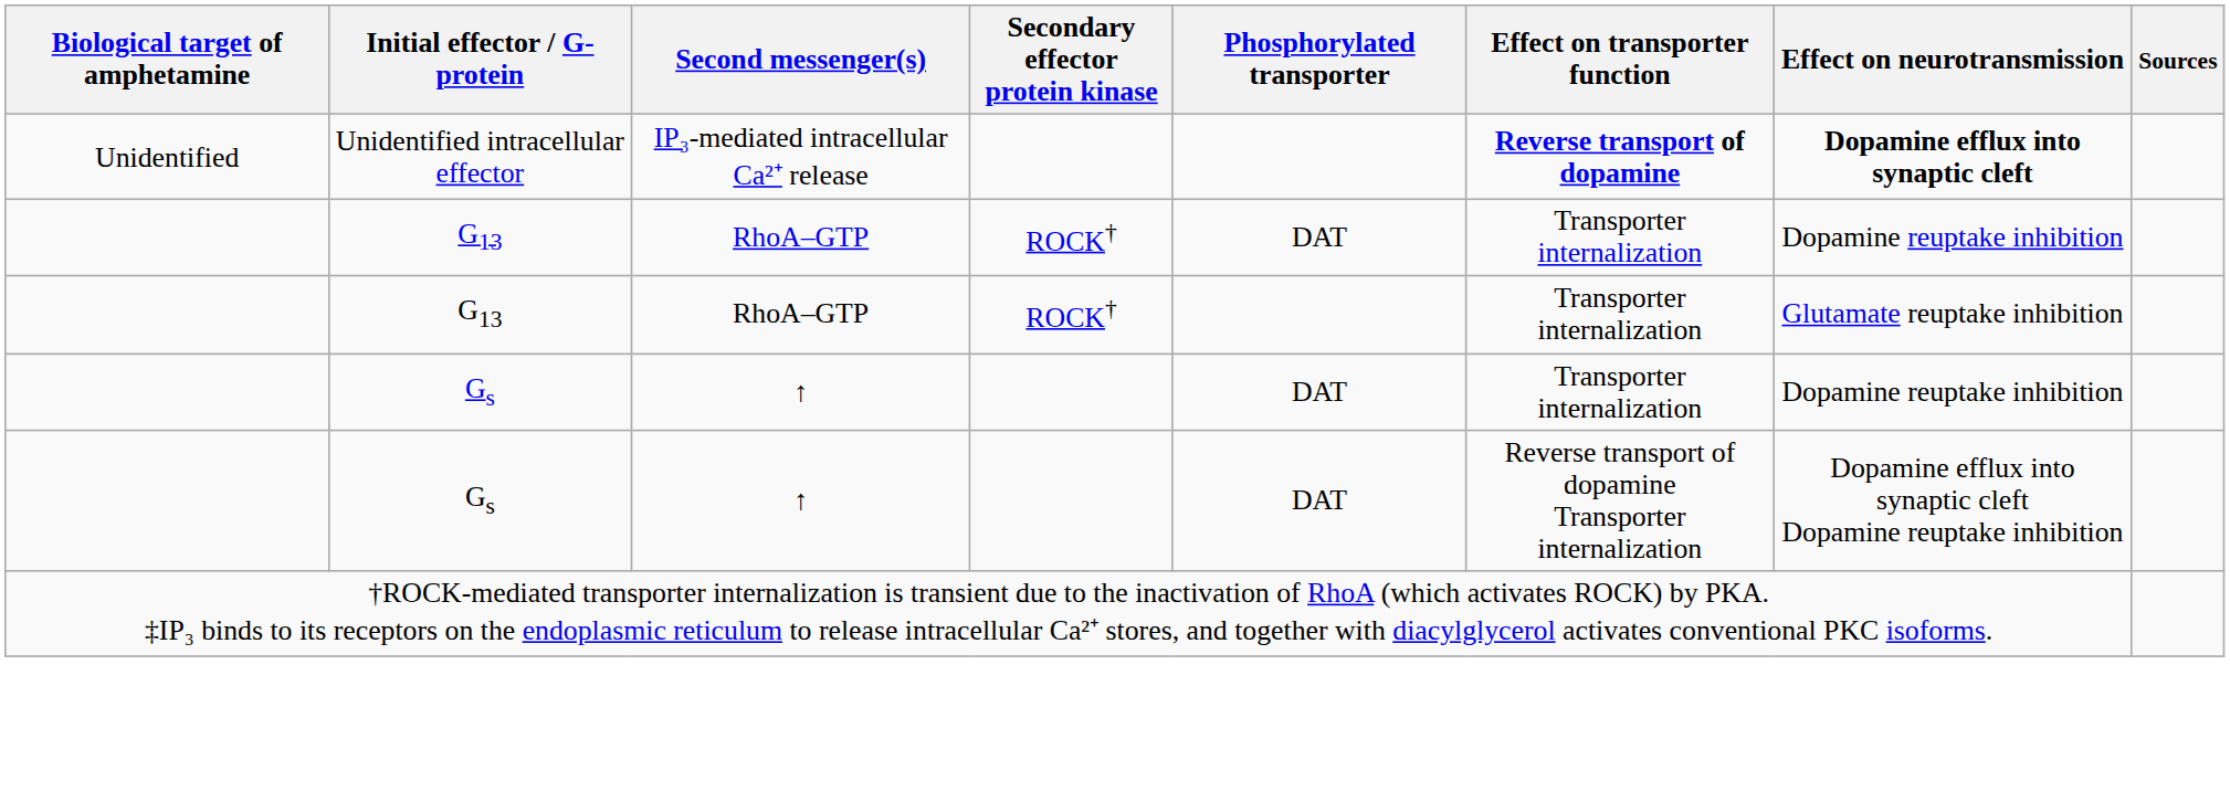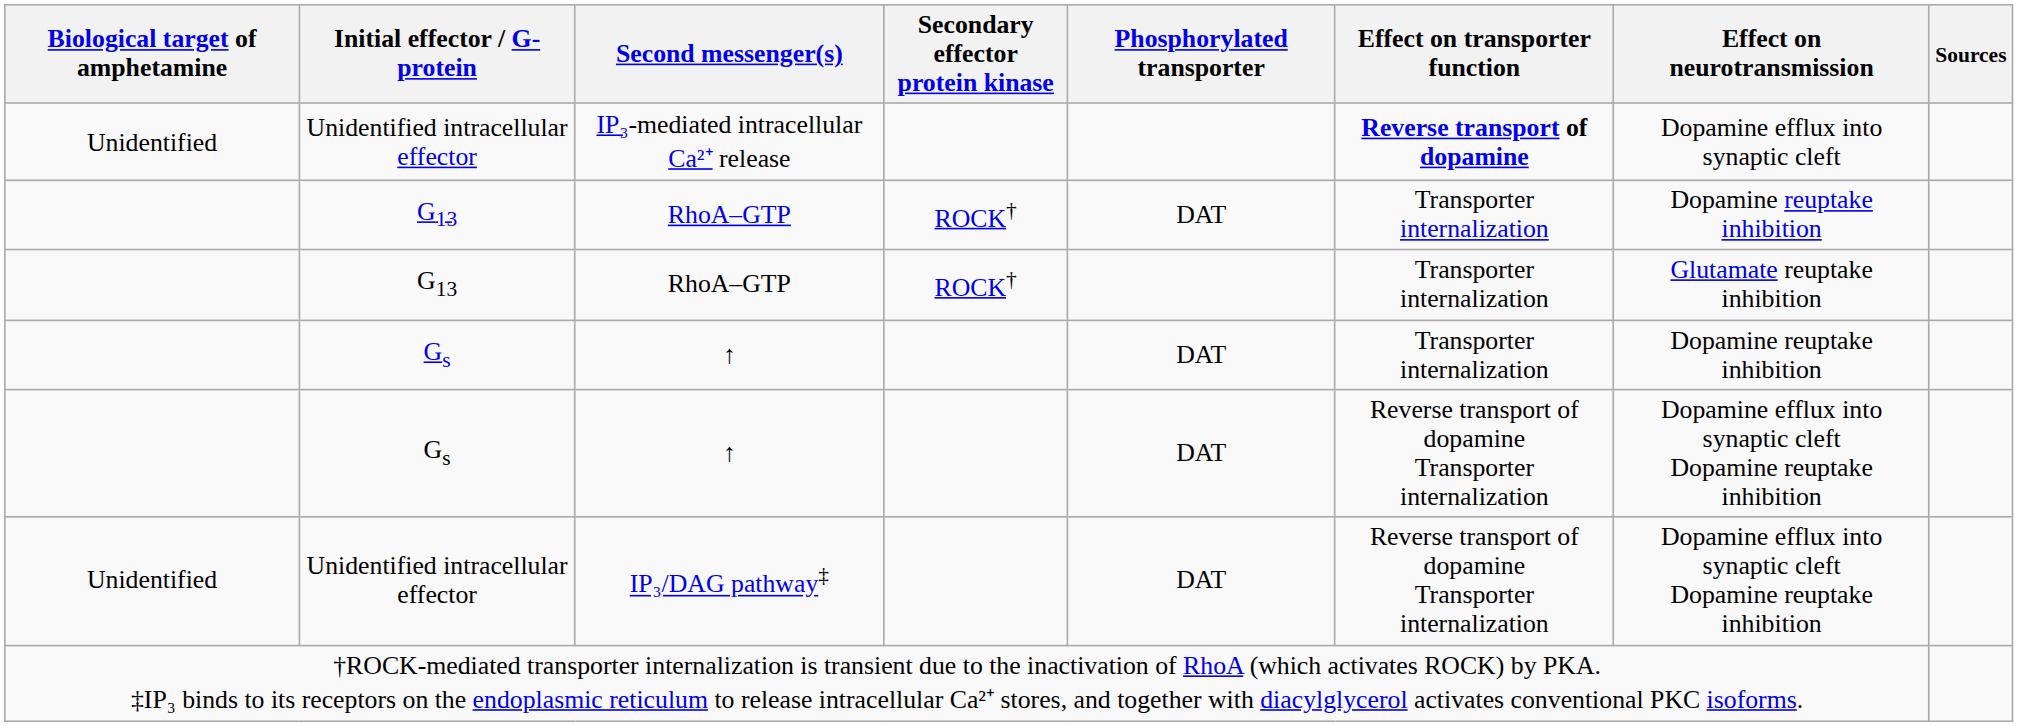 <table class="wikitable" style="text-align: center;">
 <tr>
 <th><a href='#'>Biological target</a> of amphetamine</th>
 <th>Initial effector / <a href='#'>G-protein</a></th>
 <th><a href='#'>Second messenger(s)</a></th>
 <th>Secondary effector<br><a href='#'>protein kinase</a></th>
 <th><a href='#'>Phosphorylated</a> transporter</th>
 <th>Effect on transporter function</th>
 <th>Effect on neurotransmission</th>
 <th><small>Sources</small></th>
 </tr>
 <tr>
 <td>Unidentified</td>
 <td>Unidentified intracellular <a href='#'>effector</a></td>
 <td><a href='#'>IP₃</a>-mediated intracellular <a href='#'>Ca²⁺</a> release</td>
 <td></td>
 <td></td>
 <td><strong><a href='#'>Reverse transport</a> of <a href='#'>dopamine</a></strong></td>
-<td><strong>Dopamine efflux into synaptic cleft</strong></td>
+<td>Dopamine efflux into synaptic cleft</td>
 <td></td>
 </tr>
 <tr>
 <td></td>
 <td><a href='#'>G<sub>13</sub></a></td>
 <td><a href='#'>RhoA–GTP</a></td>
 <td><a href='#'>ROCK</a><sup>†</sup></td>
 <td>DAT</td>
 <td>Transporter <a href='#'>internalization</a></td>
 <td>Dopamine <a href='#'>reuptake inhibition</a></td>
 <td></td>
 </tr>
 <tr>
 <td></td>
 <td>G<sub>13</sub></td>
 <td>RhoA–GTP</td>
 <td><a href='#'>ROCK</a><sup>†</sup></td>
 <td></td>
 <td>Transporter internalization</td>
 <td><a href='#'>Glutamate</a> reuptake inhibition</td>
 <td></td>
 </tr>
 <tr>
 <td></td>
 <td><a href='#'>G<sub>s</sub></a></td>
 <td>↑ </td>
 <td></td>
 <td>DAT</td>
 <td>Transporter internalization</td>
 <td>Dopamine reuptake inhibition</td>
 <td></td>
 </tr>
 <tr>
 <td></td>
 <td>G<sub>s</sub></td>
 <td>↑ </td>
 <td></td>
 <td>DAT</td>
 <td>Reverse transport of dopamine<br>Transporter internalization</td>
 <td>Dopamine efflux into synaptic cleft<br>Dopamine reuptake inhibition</td>
 <td></td>
 </tr>
 <tr>
+<td>Unidentified</td>
+<td>Unidentified intracellular effector</td>
+<td><a href='#'>IP₃/DAG pathway</a><sup>‡</sup></td>
+<td></td>
+<td>DAT</td>
+<td>Reverse transport of dopamine<br>Transporter internalization</td>
+<td>Dopamine efflux into synaptic cleft<br>Dopamine reuptake inhibition</td>
+<td></td>
+</tr>
+<tr>
 <td colspan="7">†ROCK-mediated transporter internalization is transient due to the inactivation of <a href='#'>RhoA</a> (which activates ROCK) by PKA.<br>‡IP₃ binds to its receptors on the <a href='#'>endoplasmic reticulum</a> to release intracellular Ca²⁺ stores, and together with <a href='#'>diacylglycerol</a> activates conventional PKC <a href='#'>isoforms</a>.</td>
 <td></td>
 </tr>
 </table>
